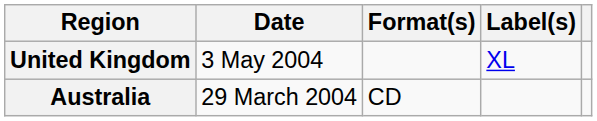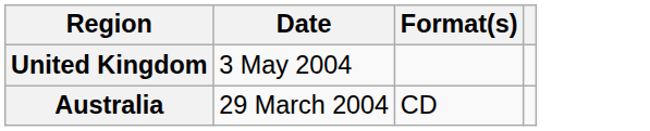 <table class="wikitable plainrowheaders">
 <tr>
 <th scope="col">Region</th>
 <th scope="col">Date</th>
 <th scope="col">Format(s)</th>
-<th scope="col">Label(s)</th>
 <th scope="col"></th>
 </tr>
 <tr>
 <th scope="row">United Kingdom</th>
 <td>3 May 2004</td>
 <td></td>
-<td><a href='#'>XL</a></td>
 <td></td>
 </tr>
 <tr>
 <th scope="row">Australia</th>
 <td>29 March 2004</td>
 <td>CD</td>
 <td></td>
-<td></td>
 </tr>
 </table>
